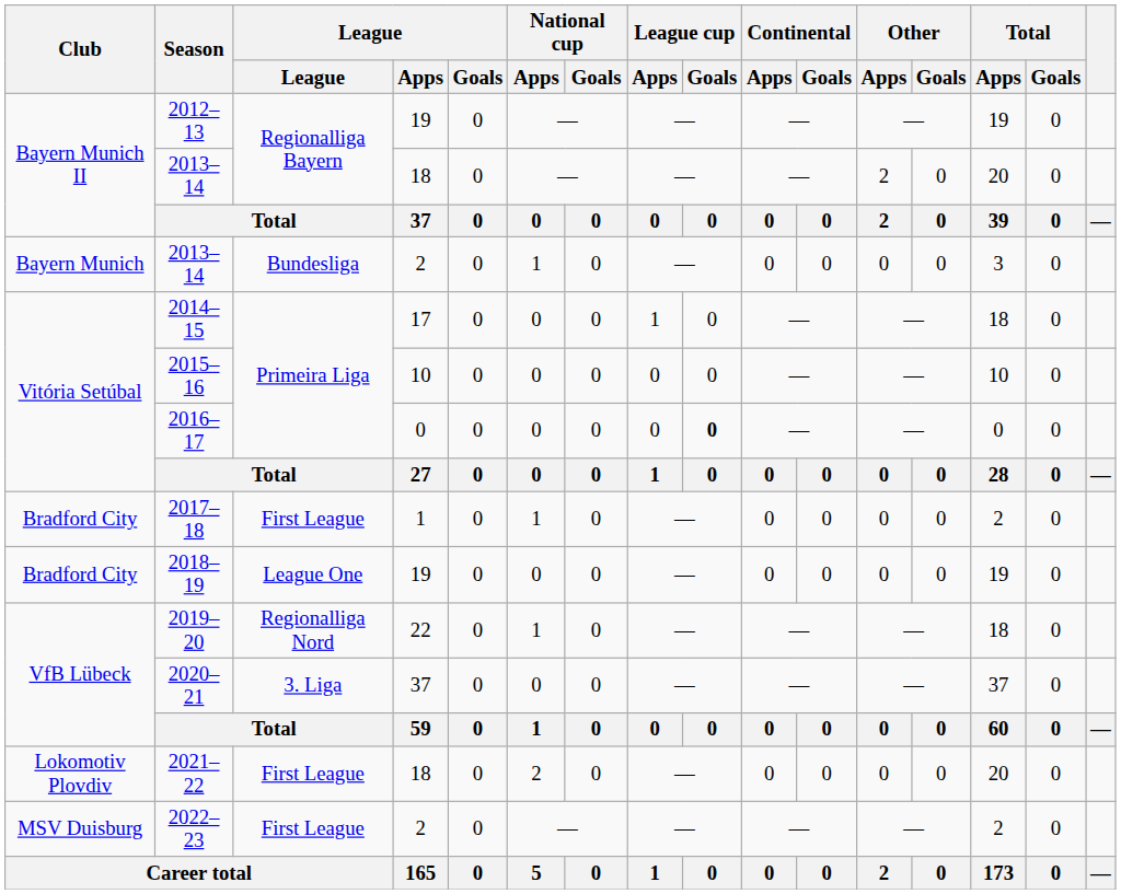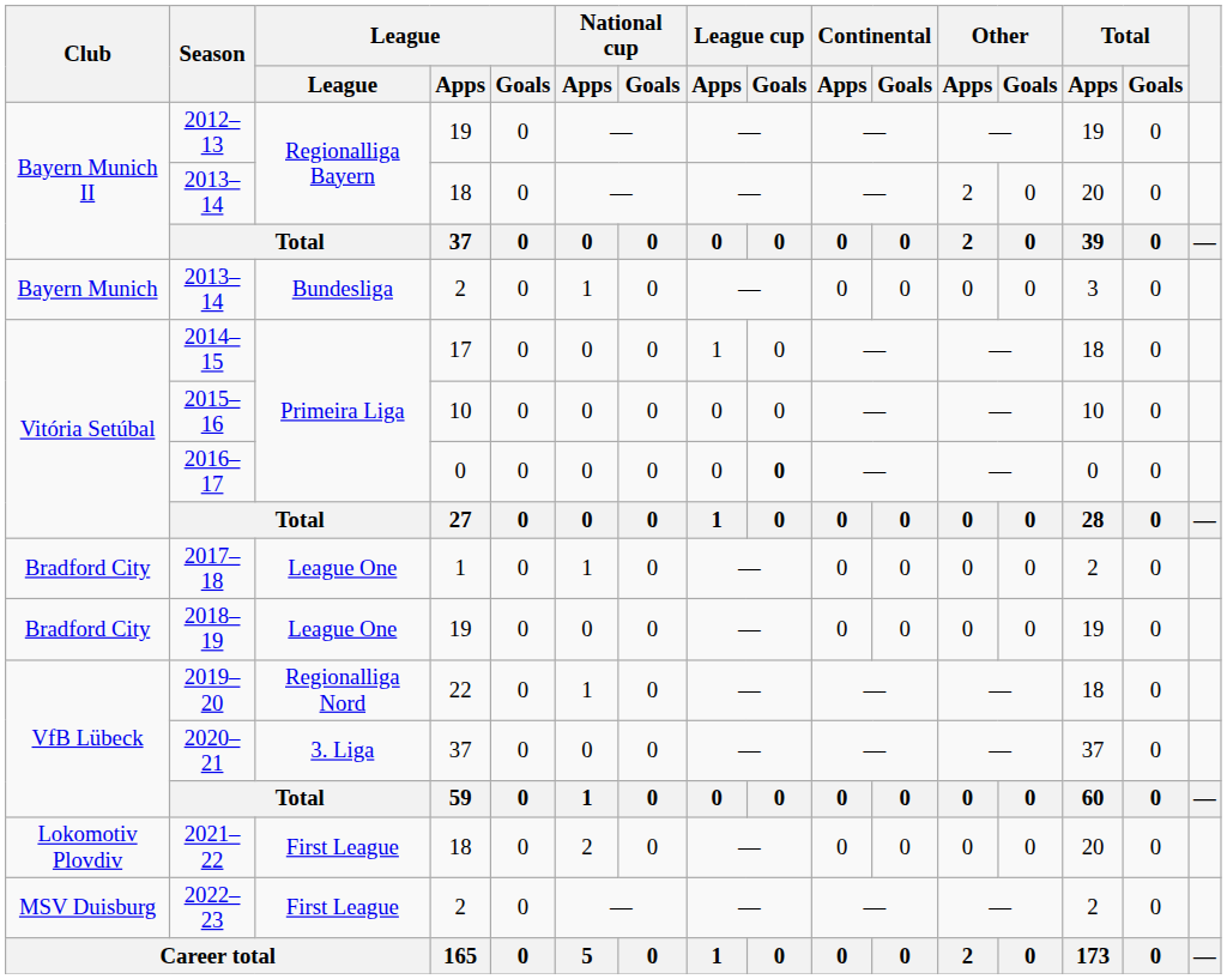 <table class="wikitable" style="text-align:center">
 <tr>
 <th rowspan="2">Club</th>
 <th rowspan="2">Season</th>
 <th colspan="3">League</th>
 <th colspan="2">National cup</th>
 <th colspan="2">League cup</th>
 <th colspan="2">Continental</th>
 <th colspan="2">Other</th>
 <th colspan="2">Total</th>
 <th rowspan="2"></th>
 </tr>
 <tr>
 <th>League</th>
 <th>Apps</th>
 <th>Goals</th>
 <th>Apps</th>
 <th>Goals</th>
 <th>Apps</th>
 <th>Goals</th>
 <th>Apps</th>
 <th>Goals</th>
 <th>Apps</th>
 <th>Goals</th>
 <th>Apps</th>
 <th>Goals</th>
 </tr>
 <tr>
 <td rowspan="3"><a href='#'>Bayern Munich II</a></td>
 <td><a href='#'>2012–13</a></td>
 <td rowspan="2"><a href='#'>Regionalliga Bayern</a></td>
 <td>19</td>
 <td>0</td>
 <td colspan="2">—</td>
 <td colspan="2">—</td>
 <td colspan="2">—</td>
 <td colspan="2">—</td>
 <td>19</td>
 <td>0</td>
 <td></td>
 </tr>
 <tr>
 <td><a href='#'>2013–14</a></td>
 <td>18</td>
 <td>0</td>
 <td colspan="2">—</td>
 <td colspan="2">—</td>
 <td colspan="2">—</td>
 <td>2</td>
 <td>0</td>
 <td>20</td>
 <td>0</td>
 <td></td>
 </tr>
 <tr>
 <th colspan="2">Total</th>
 <th>37</th>
 <th>0</th>
 <th>0</th>
 <th>0</th>
 <th>0</th>
 <th>0</th>
 <th>0</th>
 <th>0</th>
 <th>2</th>
 <th>0</th>
 <th>39</th>
 <th>0</th>
 <th>—</th>
 </tr>
 <tr>
 <td><a href='#'>Bayern Munich</a></td>
 <td><a href='#'>2013–14</a></td>
 <td><a href='#'>Bundesliga</a></td>
 <td>2</td>
 <td>0</td>
 <td>1</td>
 <td>0</td>
 <td colspan="2">—</td>
 <td>0</td>
 <td>0</td>
 <td>0</td>
 <td>0</td>
 <td>3</td>
 <td>0</td>
 <td></td>
 </tr>
 <tr>
 <td rowspan="4"><a href='#'>Vitória Setúbal</a></td>
 <td><a href='#'>2014–15</a></td>
 <td rowspan="3"><a href='#'>Primeira Liga</a></td>
 <td>17</td>
 <td>0</td>
 <td>0</td>
 <td>0</td>
 <td>1</td>
 <td>0</td>
 <td colspan="2">—</td>
 <td colspan="2">—</td>
 <td>18</td>
 <td>0</td>
 <td></td>
 </tr>
 <tr>
 <td><a href='#'>2015–16</a></td>
 <td>10</td>
 <td>0</td>
 <td>0</td>
 <td>0</td>
 <td>0</td>
 <td>0</td>
 <td colspan="2">—</td>
 <td colspan="2">—</td>
 <td>10</td>
 <td>0</td>
 <td></td>
 </tr>
 <tr>
 <td><a href='#'>2016–17</a></td>
 <td>0</td>
 <td>0</td>
 <td>0</td>
 <td>0</td>
 <td>0</td>
 <td><strong>0</strong></td>
 <td colspan="2">—</td>
 <td colspan="2">—</td>
 <td>0</td>
 <td>0</td>
 <td></td>
 </tr>
 <tr>
 <th colspan="2">Total</th>
 <th>27</th>
 <th>0</th>
 <th>0</th>
 <th>0</th>
 <th>1</th>
 <th>0</th>
 <th>0</th>
 <th>0</th>
 <th>0</th>
 <th>0</th>
 <th>28</th>
 <th>0</th>
 <th>—</th>
 </tr>
 <tr>
 <td><a href='#'>Bradford City</a></td>
 <td><a href='#'>2017–18</a></td>
-<td><a href='#'>First League</a></td>
+<td><a href='#'>League One</a></td>
 <td>1</td>
 <td>0</td>
 <td>1</td>
 <td>0</td>
 <td colspan="2">—</td>
 <td>0</td>
 <td>0</td>
 <td>0</td>
 <td>0</td>
 <td>2</td>
 <td>0</td>
 <td></td>
 </tr>
 <tr>
 <td><a href='#'>Bradford City</a></td>
 <td><a href='#'>2018–19</a></td>
 <td><a href='#'>League One</a></td>
 <td>19</td>
 <td>0</td>
 <td>0</td>
 <td>0</td>
 <td colspan="2">—</td>
 <td>0</td>
 <td>0</td>
 <td>0</td>
 <td>0</td>
 <td>19</td>
 <td>0</td>
 <td></td>
 </tr>
 <tr>
 <td rowspan="3"><a href='#'>VfB Lübeck</a></td>
 <td><a href='#'>2019–20</a></td>
 <td><a href='#'>Regionalliga Nord</a></td>
 <td>22</td>
 <td>0</td>
 <td>1</td>
 <td>0</td>
 <td colspan="2">—</td>
 <td colspan="2">—</td>
 <td colspan="2">—</td>
 <td>18</td>
 <td>0</td>
 <td></td>
 </tr>
 <tr>
 <td><a href='#'>2020–21</a></td>
 <td><a href='#'>3. Liga</a></td>
 <td>37</td>
 <td>0</td>
 <td>0</td>
 <td>0</td>
 <td colspan="2">—</td>
 <td colspan="2">—</td>
 <td colspan="2">—</td>
 <td>37</td>
 <td>0</td>
 <td></td>
 </tr>
 <tr>
 <th colspan="2">Total</th>
 <th>59</th>
 <th>0</th>
 <th>1</th>
 <th>0</th>
 <th>0</th>
 <th>0</th>
 <th>0</th>
 <th>0</th>
 <th>0</th>
 <th>0</th>
 <th>60</th>
 <th>0</th>
 <th>—</th>
 </tr>
 <tr>
 <td><a href='#'>Lokomotiv Plovdiv</a></td>
 <td><a href='#'>2021–22</a></td>
 <td><a href='#'>First League</a></td>
 <td>18</td>
 <td>0</td>
 <td>2</td>
 <td>0</td>
 <td colspan="2">—</td>
 <td>0</td>
 <td>0</td>
 <td>0</td>
 <td>0</td>
 <td>20</td>
 <td>0</td>
 <td></td>
 </tr>
 <tr>
 <td><a href='#'>MSV Duisburg</a></td>
 <td><a href='#'>2022–23</a></td>
 <td><a href='#'>First League</a></td>
 <td>2</td>
 <td>0</td>
 <td colspan="2">—</td>
 <td colspan="2">—</td>
 <td colspan="2">—</td>
 <td colspan="2">—</td>
 <td>2</td>
 <td>0</td>
 <td></td>
 </tr>
 <tr>
 <th colspan="3">Career total</th>
 <th>165</th>
 <th>0</th>
 <th>5</th>
 <th>0</th>
 <th>1</th>
 <th>0</th>
 <th>0</th>
 <th>0</th>
 <th>2</th>
 <th>0</th>
 <th>173</th>
 <th>0</th>
 <th>—</th>
 </tr>
 </table>
